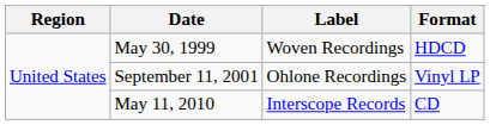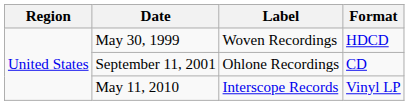 <table class="wikitable">
 <tr>
 <th>Region</th>
 <th>Date</th>
 <th>Label</th>
 <th>Format</th>
 </tr>
 <tr>
 <td rowspan="3"><a href='#'>United States</a></td>
 <td>May 30, 1999</td>
 <td>Woven Recordings</td>
 <td><a href='#'>HDCD</a></td>
 </tr>
 <tr>
 <td>September 11, 2001</td>
 <td>Ohlone Recordings</td>
-<td><a href='#'>Vinyl LP</a></td>
+<td><a href='#'>CD</a></td>
 </tr>
 <tr>
 <td>May 11, 2010</td>
 <td><a href='#'>Interscope Records</a></td>
-<td><a href='#'>CD</a></td>
+<td><a href='#'>Vinyl LP</a></td>
 </tr>
 </table>
